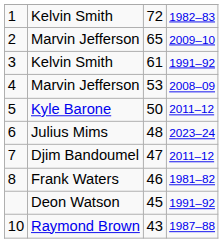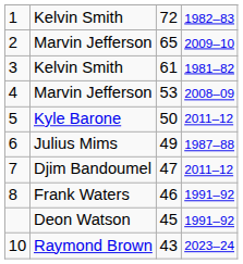 <table class="wikitable">
 <tr>
 </tr>
 <tr>
 <td>1</td>
 <td>Kelvin Smith</td>
 <td>72</td>
 <td style="font-size:80%;"><a href='#'>1982–83</a></td>
 </tr>
 <tr>
 <td>2</td>
 <td>Marvin Jefferson</td>
 <td>65</td>
 <td style="font-size:80%;"><a href='#'>2009–10</a></td>
 </tr>
 <tr>
 <td>3</td>
 <td>Kelvin Smith</td>
 <td>61</td>
-<td style="font-size:80%;"><a href='#'>1991–92</a></td>
+<td style="font-size:80%;"><a href='#'>1981–82</a></td>
 </tr>
 <tr>
 <td>4</td>
 <td>Marvin Jefferson</td>
 <td>53</td>
 <td style="font-size:80%;"><a href='#'>2008–09</a></td>
 </tr>
 <tr>
 <td>5</td>
 <td><a href='#'>Kyle Barone</a></td>
 <td>50</td>
 <td style="font-size:80%;"><a href='#'>2011–12</a></td>
 </tr>
 <tr>
 <td>6</td>
 <td>Julius Mims</td>
-<td>48</td>
-<td style="font-size:80%;"><a href='#'>2023–24</a></td>
+<td>49</td>
+<td style="font-size:80%;"><a href='#'>1987–88</a></td>
 </tr>
 <tr>
 <td>7</td>
 <td>Djim Bandoumel</td>
 <td>47</td>
 <td style="font-size:80%;"><a href='#'>2011–12</a></td>
 </tr>
 <tr>
 <td>8</td>
 <td>Frank Waters</td>
 <td>46</td>
-<td style="font-size:80%;"><a href='#'>1981–82</a></td>
+<td style="font-size:80%;"><a href='#'>1991–92</a></td>
 </tr>
 <tr>
 <td></td>
 <td>Deon Watson</td>
 <td>45</td>
 <td style="font-size:80%;"><a href='#'>1991–92</a></td>
 </tr>
 <tr>
 <td>10</td>
 <td><a href='#'>Raymond Brown</a></td>
 <td>43</td>
-<td style="font-size:80%;"><a href='#'>1987–88</a></td>
+<td style="font-size:80%;"><a href='#'>2023–24</a></td>
 </tr>
 </table>
